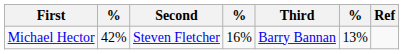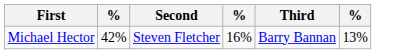 <table class="wikitable">
 <tr>
 <th align="center">First</th>
 <th align="center">%</th>
 <th align="center">Second</th>
 <th align="center">%</th>
 <th align="center">Third</th>
 <th align="center">%</th>
-<th align="center">Ref</th>
 </tr>
 <tr>
 <td> <a href='#'>Michael Hector</a></td>
 <td align="center">42%</td>
 <td> <a href='#'>Steven Fletcher</a></td>
 <td align="center">16%</td>
 <td> <a href='#'>Barry Bannan</a></td>
 <td align="center">13%</td>
-<td align="center"></td>
 </tr>
 </table>
